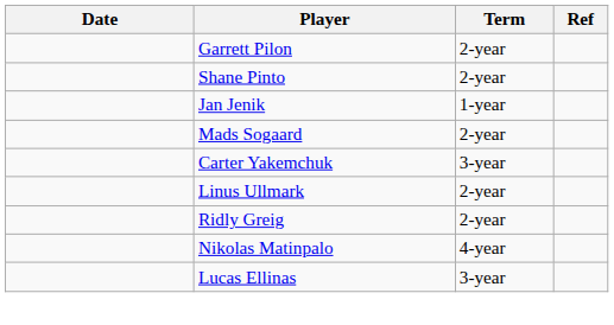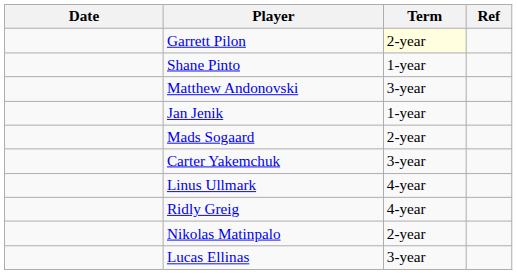 <table class="wikitable">
 <tr>
 <th style="width: 10em;">Date</th>
 <th style="width: 14em;">Player</th>
 <th style="width: 5em;">Term</th>
 <th style="width: 2.5em;">Ref</th>
 </tr>
 <tr>
 <td></td>
 <td><a href='#'>Garrett Pilon</a></td>
-<td>2-year</td>
+<td style="background: lightyellow;">2-year</td>
 <td></td>
 </tr>
 <tr>
 <td></td>
 <td><a href='#'>Shane Pinto</a></td>
-<td>2-year</td>
+<td>1-year</td>
+<td></td>
+</tr>
+<tr>
+<td></td>
+<td><a href='#'>Matthew Andonovski</a></td>
+<td>3-year</td>
 <td></td>
 </tr>
 <tr>
 <td></td>
 <td><a href='#'>Jan Jenik</a></td>
 <td>1-year</td>
 <td></td>
 </tr>
 <tr>
 <td></td>
 <td><a href='#'>Mads Sogaard</a></td>
 <td>2-year</td>
 <td></td>
 </tr>
 <tr>
 <td></td>
 <td><a href='#'>Carter Yakemchuk</a></td>
 <td>3-year</td>
 <td></td>
 </tr>
 <tr>
 <td></td>
 <td><a href='#'>Linus Ullmark</a></td>
-<td>2-year</td>
+<td>4-year</td>
 <td></td>
 </tr>
 <tr>
 <td></td>
 <td><a href='#'>Ridly Greig</a></td>
-<td>2-year</td>
+<td>4-year</td>
 <td></td>
 </tr>
 <tr>
 <td></td>
 <td><a href='#'>Nikolas Matinpalo</a></td>
-<td>4-year</td>
+<td>2-year</td>
 <td></td>
 </tr>
 <tr>
 <td></td>
 <td><a href='#'>Lucas Ellinas</a></td>
 <td>3-year</td>
 <td></td>
 </tr>
 </table>
